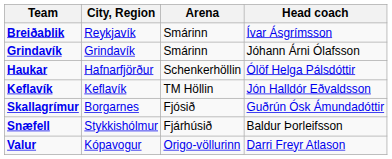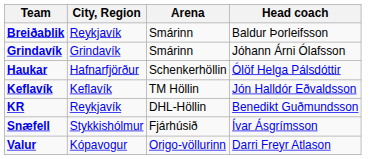 <table class="wikitable">
 <tr>
 <th>Team</th>
 <th>City, Region</th>
 <th>Arena</th>
 <th>Head coach</th>
 </tr>
 <tr>
 <td><strong><a href='#'>Breiðablik</a></strong></td>
 <td><a href='#'>Reykjavík</a></td>
 <td>Smárinn</td>
-<td> <a href='#'>Ívar Ásgrímsson</a></td>
+<td> Baldur Þorleifsson</td>
 </tr>
 <tr>
 <td><strong><a href='#'>Grindavík</a></strong></td>
 <td><a href='#'>Grindavík</a></td>
 <td>Smárinn</td>
 <td> Jóhann Árni Ólafsson</td>
 </tr>
 <tr>
 <td><strong><a href='#'>Haukar</a> </strong></td>
 <td><a href='#'>Hafnarfjörður</a></td>
 <td>Schenkerhöllin</td>
 <td> <a href='#'>Ólöf Helga Pálsdóttir</a></td>
 </tr>
 <tr>
 <td><strong><a href='#'>Keflavík</a></strong></td>
 <td><a href='#'>Keflavík</a></td>
 <td>TM Höllin</td>
 <td> <a href='#'>Jón Halldór Eðvaldsson</a></td>
 </tr>
 <tr>
-<td><strong><a href='#'>Skallagrímur</a></strong></td>
-<td><a href='#'>Borgarnes</a></td>
-<td>Fjósið</td>
-<td> <a href='#'>Guðrún Ósk Ámundadóttir</a></td>
+<td><strong><a href='#'>KR</a></strong></td>
+<td><a href='#'>Reykjavík</a></td>
+<td>DHL-Höllin</td>
+<td> <a href='#'>Benedikt Guðmundsson</a></td>
 </tr>
 <tr>
 <td><strong><a href='#'>Snæfell</a></strong></td>
 <td><a href='#'>Stykkishólmur</a></td>
 <td>Fjárhúsið</td>
-<td> Baldur Þorleifsson</td>
+<td> <a href='#'>Ívar Ásgrímsson</a></td>
 </tr>
 <tr>
 <td><strong><a href='#'>Valur</a> </strong></td>
 <td><a href='#'>Kópavogur</a></td>
 <td><a href='#'>Origo-völlurinn</a></td>
 <td> <a href='#'>Darri Freyr Atlason</a></td>
 </tr>
 </table>
